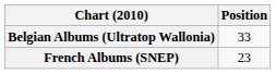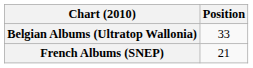 <table class="wikitable sortable plainrowheaders" style="text-align:center">
 <tr>
 <th scope="col">Chart (2010)</th>
 <th scope="col">Position</th>
 </tr>
 <tr>
 <th scope="row">Belgian Albums (Ultratop Wallonia)</th>
 <td>33</td>
 </tr>
 <tr>
 <th scope="row">French Albums (SNEP)</th>
-<td>23</td>
+<td>21</td>
 </tr>
 </table>
